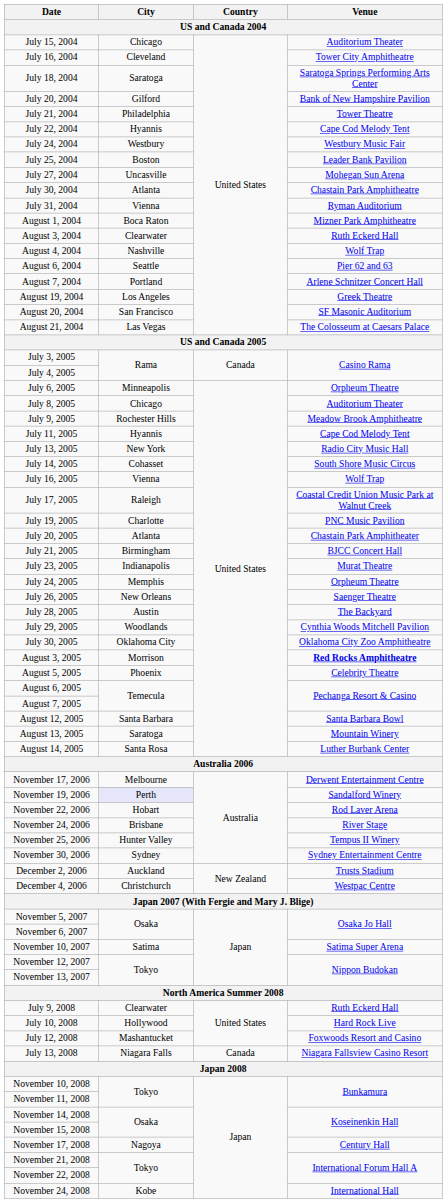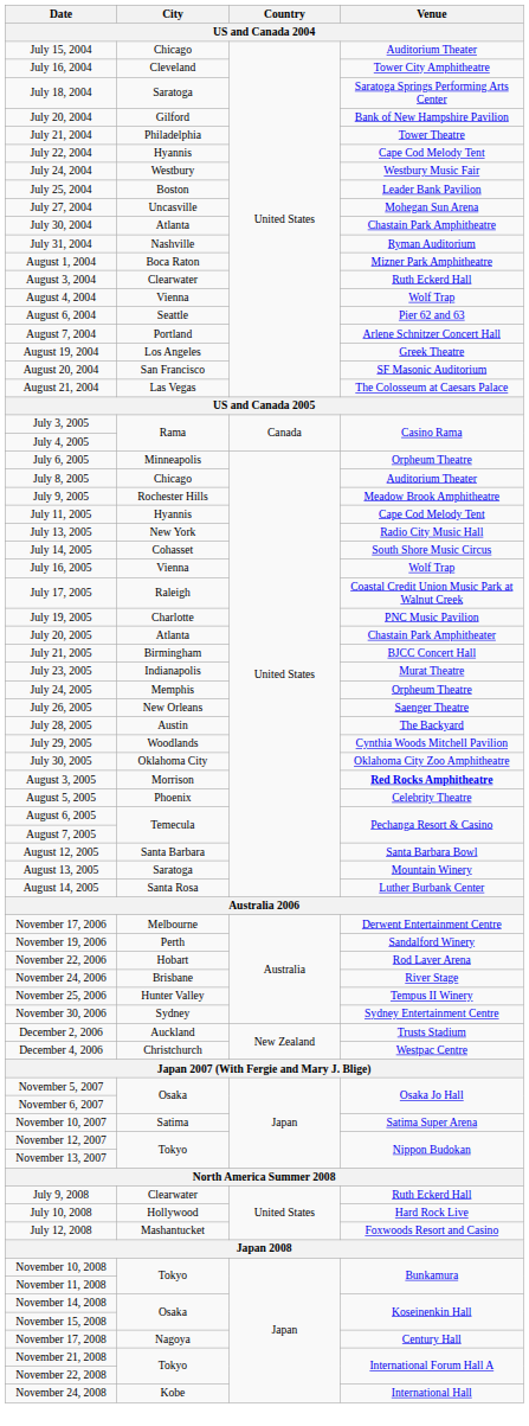 <table class="wikitable" style="text-align:center">
 <tr>
 <th style="width:150px;">Date</th>
 <th style="width:150px;">City</th>
 <th style="width:150px;">Country</th>
 <th style="width:250px;">Venue</th>
 </tr>
 <tr>
 <th colspan="4">US and Canada 2004</th>
 </tr>
 <tr>
 <td>July 15, 2004</td>
 <td>Chicago</td>
 <td rowspan="19">United States</td>
 <td><a href='#'>Auditorium Theater</a></td>
 </tr>
 <tr>
 <td>July 16, 2004</td>
 <td>Cleveland</td>
 <td><a href='#'>Tower City Amphitheatre</a></td>
 </tr>
 <tr>
 <td>July 18, 2004</td>
 <td>Saratoga</td>
 <td><a href='#'>Saratoga Springs Performing Arts Center</a></td>
 </tr>
 <tr>
 <td>July 20, 2004</td>
 <td>Gilford</td>
 <td><a href='#'>Bank of New Hampshire Pavilion</a></td>
 </tr>
 <tr>
 <td>July 21, 2004</td>
 <td>Philadelphia</td>
 <td><a href='#'>Tower Theatre</a></td>
 </tr>
 <tr>
 <td>July 22, 2004</td>
 <td>Hyannis</td>
 <td><a href='#'>Cape Cod Melody Tent</a></td>
 </tr>
 <tr>
 <td>July 24, 2004</td>
 <td>Westbury</td>
 <td><a href='#'>Westbury Music Fair</a></td>
 </tr>
 <tr>
 <td>July 25, 2004</td>
 <td>Boston</td>
 <td><a href='#'>Leader Bank Pavilion</a></td>
 </tr>
 <tr>
 <td>July 27, 2004</td>
 <td>Uncasville</td>
 <td><a href='#'>Mohegan Sun Arena</a></td>
 </tr>
 <tr>
 <td>July 30, 2004</td>
 <td>Atlanta</td>
 <td><a href='#'>Chastain Park Amphitheatre</a></td>
 </tr>
 <tr>
 <td>July 31, 2004</td>
-<td>Vienna</td>
+<td>Nashville</td>
 <td><a href='#'>Ryman Auditorium</a></td>
 </tr>
 <tr>
 <td>August 1, 2004</td>
 <td>Boca Raton</td>
 <td><a href='#'>Mizner Park Amphitheatre</a></td>
 </tr>
 <tr>
 <td>August 3, 2004</td>
 <td>Clearwater</td>
 <td><a href='#'>Ruth Eckerd Hall</a></td>
 </tr>
 <tr>
 <td>August 4, 2004</td>
-<td>Nashville</td>
+<td>Vienna</td>
 <td><a href='#'>Wolf Trap</a></td>
 </tr>
 <tr>
 <td>August 6, 2004</td>
 <td>Seattle</td>
 <td><a href='#'>Pier 62 and 63</a></td>
 </tr>
 <tr>
 <td>August 7, 2004</td>
 <td>Portland</td>
 <td><a href='#'>Arlene Schnitzer Concert Hall</a></td>
 </tr>
 <tr>
 <td>August 19, 2004</td>
 <td>Los Angeles</td>
 <td><a href='#'>Greek Theatre</a></td>
 </tr>
 <tr>
 <td>August 20, 2004</td>
 <td>San Francisco</td>
 <td><a href='#'>SF Masonic Auditorium</a></td>
 </tr>
 <tr>
 <td>August 21, 2004</td>
 <td>Las Vegas</td>
 <td><a href='#'>The Colosseum at Caesars Palace</a></td>
 </tr>
 <tr>
 <th colspan="4">US and Canada 2005</th>
 </tr>
 <tr>
 <td>July 3, 2005</td>
 <td rowspan="2">Rama</td>
 <td rowspan="2">Canada</td>
 <td rowspan="2"><a href='#'>Casino Rama</a></td>
 </tr>
 <tr>
 <td>July 4, 2005</td>
 </tr>
 <tr>
 <td>July 6, 2005</td>
 <td>Minneapolis</td>
 <td rowspan="24">United States</td>
 <td><a href='#'>Orpheum Theatre</a></td>
 </tr>
 <tr>
 <td>July 8, 2005</td>
 <td>Chicago</td>
 <td><a href='#'>Auditorium Theater</a></td>
 </tr>
 <tr>
 <td>July 9, 2005</td>
 <td>Rochester Hills</td>
 <td><a href='#'>Meadow Brook Amphitheatre</a></td>
 </tr>
 <tr>
 <td>July 11, 2005</td>
 <td>Hyannis</td>
 <td><a href='#'>Cape Cod Melody Tent</a></td>
 </tr>
 <tr>
 <td>July 13, 2005</td>
 <td>New York</td>
 <td><a href='#'>Radio City Music Hall</a></td>
 </tr>
 <tr>
 <td>July 14, 2005</td>
 <td>Cohasset</td>
 <td><a href='#'>South Shore Music Circus</a></td>
 </tr>
 <tr>
 <td>July 16, 2005</td>
 <td>Vienna</td>
 <td><a href='#'>Wolf Trap</a></td>
 </tr>
 <tr>
 <td>July 17, 2005</td>
 <td>Raleigh</td>
 <td><a href='#'>Coastal Credit Union Music Park at Walnut Creek</a></td>
 </tr>
 <tr>
 <td>July 19, 2005</td>
 <td>Charlotte</td>
 <td><a href='#'>PNC Music Pavilion</a></td>
 </tr>
 <tr>
 <td>July 20, 2005</td>
 <td>Atlanta</td>
 <td><a href='#'>Chastain Park Amphitheater</a></td>
 </tr>
 <tr>
 <td>July 21, 2005</td>
 <td>Birmingham</td>
 <td><a href='#'>BJCC Concert Hall</a></td>
 </tr>
 <tr>
 <td>July 23, 2005</td>
 <td>Indianapolis</td>
 <td><a href='#'>Murat Theatre</a></td>
 </tr>
 <tr>
 <td>July 24, 2005</td>
 <td>Memphis</td>
 <td><a href='#'>Orpheum Theatre</a></td>
 </tr>
 <tr>
 <td>July 26, 2005</td>
 <td>New Orleans</td>
 <td><a href='#'>Saenger Theatre</a></td>
 </tr>
 <tr>
 <td>July 28, 2005</td>
 <td>Austin</td>
 <td><a href='#'>The Backyard</a></td>
 </tr>
 <tr>
 <td>July 29, 2005</td>
 <td>Woodlands</td>
 <td><a href='#'>Cynthia Woods Mitchell Pavilion</a></td>
 </tr>
 <tr>
 <td>July 30, 2005</td>
 <td>Oklahoma City</td>
 <td><a href='#'>Oklahoma City Zoo Amphitheatre</a></td>
 </tr>
 <tr>
 <td>August 3, 2005</td>
 <td>Morrison</td>
 <td><strong><a href='#'>Red Rocks Amphitheatre</a></strong></td>
 </tr>
 <tr>
 <td>August 5, 2005</td>
 <td>Phoenix</td>
 <td><a href='#'>Celebrity Theatre</a></td>
 </tr>
 <tr>
 <td>August 6, 2005</td>
 <td rowspan="2">Temecula</td>
 <td rowspan="2"><a href='#'>Pechanga Resort & Casino</a></td>
 </tr>
 <tr>
 <td>August 7, 2005</td>
 </tr>
 <tr>
 <td>August 12, 2005</td>
 <td>Santa Barbara</td>
 <td><a href='#'>Santa Barbara Bowl</a></td>
 </tr>
 <tr>
 <td>August 13, 2005</td>
 <td>Saratoga</td>
 <td><a href='#'>Mountain Winery</a></td>
 </tr>
 <tr>
 <td>August 14, 2005</td>
 <td>Santa Rosa</td>
 <td><a href='#'>Luther Burbank Center</a></td>
 </tr>
 <tr>
 <th colspan="4">Australia 2006</th>
 </tr>
 <tr>
 <td>November 17, 2006</td>
 <td>Melbourne</td>
 <td rowspan="6">Australia</td>
 <td><a href='#'>Derwent Entertainment Centre</a></td>
 </tr>
 <tr>
 <td>November 19, 2006</td>
-<td style="background: lavender;">Perth</td>
+<td>Perth</td>
 <td><a href='#'>Sandalford Winery</a></td>
 </tr>
 <tr>
 <td>November 22, 2006</td>
 <td>Hobart</td>
 <td><a href='#'>Rod Laver Arena</a></td>
 </tr>
 <tr>
 <td>November 24, 2006</td>
 <td>Brisbane</td>
 <td><a href='#'>River Stage</a></td>
 </tr>
 <tr>
 <td>November 25, 2006</td>
 <td>Hunter Valley</td>
 <td><a href='#'>Tempus II Winery</a></td>
 </tr>
 <tr>
 <td>November 30, 2006</td>
 <td>Sydney</td>
 <td><a href='#'>Sydney Entertainment Centre</a></td>
 </tr>
 <tr>
 <td>December 2, 2006</td>
 <td>Auckland</td>
 <td rowspan="2">New Zealand</td>
 <td><a href='#'>Trusts Stadium</a></td>
 </tr>
 <tr>
 <td>December 4, 2006</td>
 <td>Christchurch</td>
 <td><a href='#'>Westpac Centre</a></td>
 </tr>
 <tr>
 <th colspan="4">Japan 2007 (With Fergie and Mary J. Blige)</th>
 </tr>
 <tr>
 <td>November 5, 2007</td>
 <td rowspan="2">Osaka</td>
 <td rowspan="5">Japan</td>
 <td rowspan="2"><a href='#'>Osaka Jo Hall</a></td>
 </tr>
 <tr>
 <td>November 6, 2007</td>
 </tr>
 <tr>
 <td>November 10, 2007</td>
 <td>Satima</td>
 <td><a href='#'>Satima Super Arena</a></td>
 </tr>
 <tr>
 <td>November 12, 2007</td>
 <td rowspan="2">Tokyo</td>
 <td rowspan="2"><a href='#'>Nippon Budokan</a></td>
 </tr>
 <tr>
 <td>November 13, 2007</td>
 </tr>
 <tr>
 <th colspan="4">North America Summer 2008</th>
 </tr>
 <tr>
 <td>July 9, 2008</td>
 <td>Clearwater</td>
 <td rowspan="3">United States</td>
 <td><a href='#'>Ruth Eckerd Hall</a></td>
 </tr>
 <tr>
 <td>July 10, 2008</td>
 <td>Hollywood</td>
 <td><a href='#'>Hard Rock Live</a></td>
 </tr>
 <tr>
 <td>July 12, 2008</td>
 <td>Mashantucket</td>
 <td><a href='#'>Foxwoods Resort and Casino</a></td>
 </tr>
 <tr>
-<td>July 13, 2008</td>
-<td>Niagara Falls</td>
-<td>Canada</td>
-<td><a href='#'>Niagara Fallsview Casino Resort</a></td>
-</tr>
-<tr>
 <th colspan="4">Japan 2008</th>
 </tr>
 <tr>
 <td>November 10, 2008</td>
 <td rowspan="2">Tokyo</td>
 <td rowspan="8">Japan</td>
 <td rowspan="2"><a href='#'>Bunkamura</a></td>
 </tr>
 <tr>
 <td>November 11, 2008</td>
 </tr>
 <tr>
 <td>November 14, 2008</td>
 <td rowspan="2">Osaka</td>
 <td rowspan="2"><a href='#'>Koseinenkin Hall</a></td>
 </tr>
 <tr>
 <td>November 15, 2008</td>
 </tr>
 <tr>
 <td>November 17, 2008</td>
 <td>Nagoya</td>
 <td><a href='#'>Century Hall</a></td>
 </tr>
 <tr>
 <td>November 21, 2008</td>
 <td rowspan="2">Tokyo</td>
 <td rowspan="2"><a href='#'>International Forum Hall A</a></td>
 </tr>
 <tr>
 <td>November 22, 2008</td>
 </tr>
 <tr>
 <td>November 24, 2008</td>
 <td>Kobe</td>
 <td><a href='#'>International Hall</a></td>
 </tr>
 </table>
